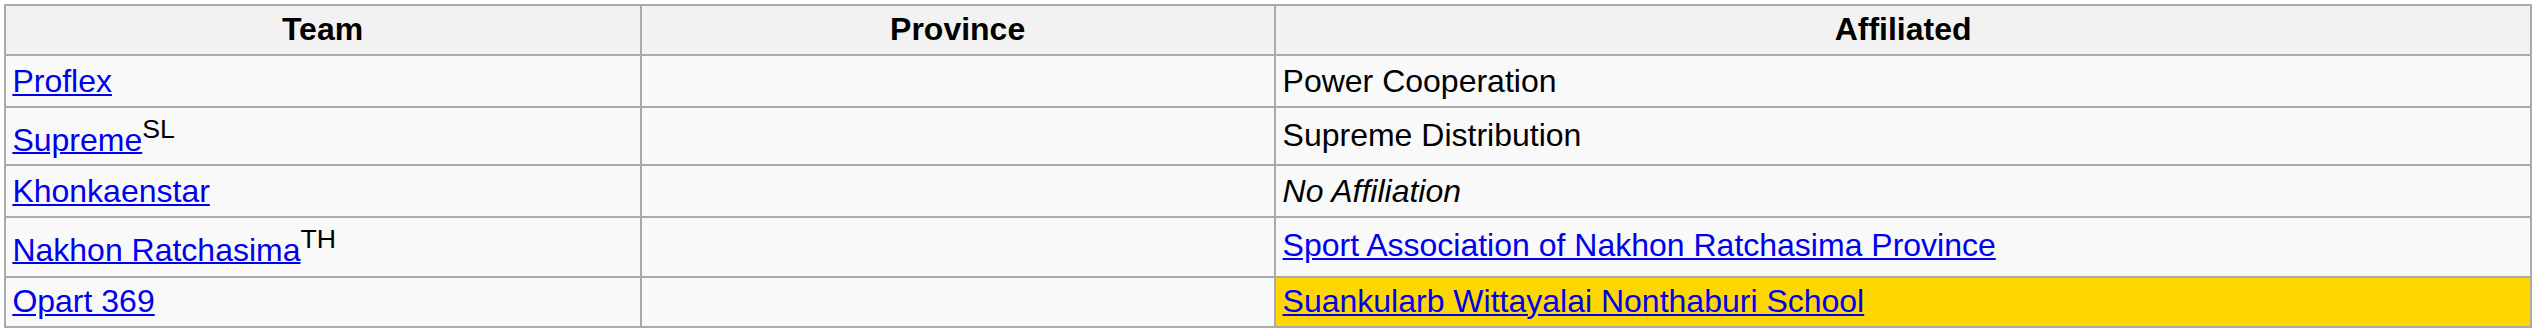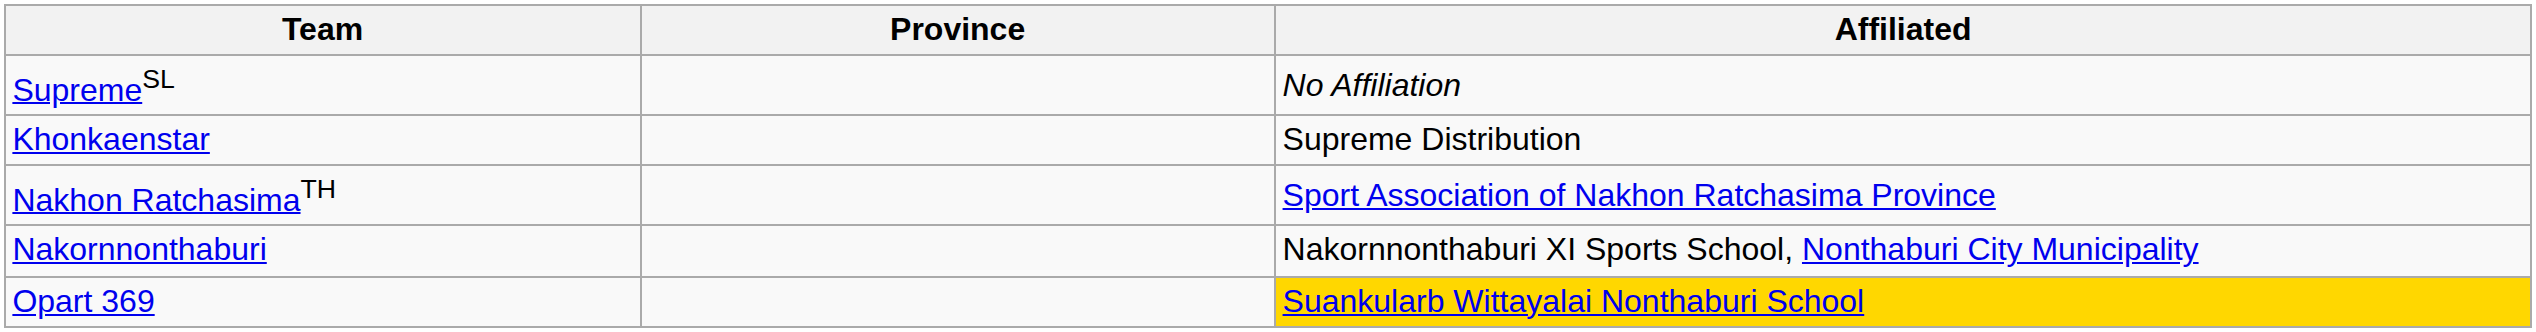 <table class="wikitable" style="table-layout:fixed;width:100%;">
 <tr>
 <th width=25%>Team</th>
 <th width=25%>Province</th>
 <th width=50%>Affiliated</th>
 </tr>
 <tr>
-<td><a href='#'>Proflex</a> </td>
-<td></td>
-<td>Power Cooperation</td>
-</tr>
-<tr>
 <td><a href='#'>Supreme</a><sup>SL</sup> </td>
 <td></td>
-<td>Supreme Distribution</td>
+<td><em>No Affiliation</em></td>
 </tr>
 <tr>
 <td><a href='#'>Khonkaenstar</a> </td>
 <td></td>
-<td><em>No Affiliation</em></td>
+<td>Supreme Distribution</td>
 </tr>
 <tr>
 <td><a href='#'>Nakhon Ratchasima</a><sup>TH</sup> </td>
 <td></td>
 <td><a href='#'>Sport Association of Nakhon Ratchasima Province</a></td>
 </tr>
 <tr>
+<td><a href='#'>Nakornnonthaburi</a> </td>
+<td></td>
+<td>Nakornnonthaburi XI Sports School, <a href='#'>Nonthaburi City Municipality</a></td>
+</tr>
+<tr>
 <td><a href='#'>Opart 369</a> </td>
 <td></td>
 <td style="background: gold;"><a href='#'>Suankularb Wittayalai Nonthaburi School</a></td>
 </tr>
 </table>
